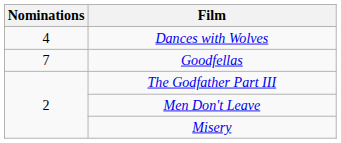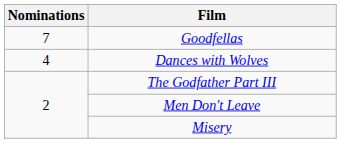 <table class="wikitable" rowspan=2 border=2 style="text-align:center;">
 <tr>
 <th scope="col" width="50">Nominations</th>
 <th scope="col" width="275">Film</th>
 </tr>
 <tr>
+<td>7</td>
+<td><em><a href='#'>Goodfellas</a></em></td>
+</tr>
+<tr>
 <td>4</td>
 <td><em><a href='#'>Dances with Wolves</a></em></td>
-</tr>
-<tr>
-<td>7</td>
-<td><em><a href='#'>Goodfellas</a></em></td>
 </tr>
 <tr>
 <td rowspan="3">2</td>
 <td><em><a href='#'>The Godfather Part III</a></em></td>
 </tr>
 <tr>
 <td><em><a href='#'>Men Don't Leave</a></em></td>
 </tr>
 <tr>
 <td><em><a href='#'>Misery</a></em></td>
 </tr>
 </table>
